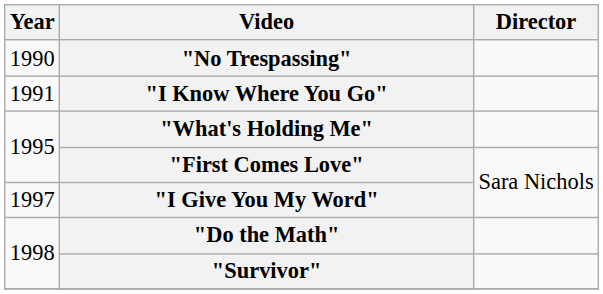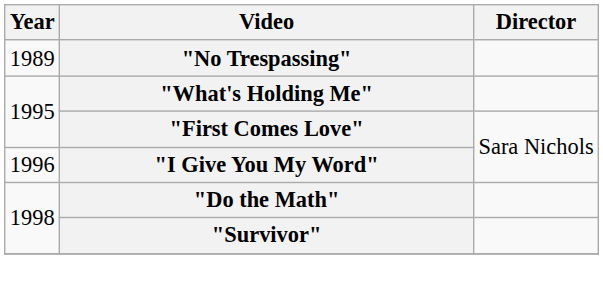 <table class="wikitable plainrowheaders">
 <tr>
 <th>Year</th>
 <th style="width:18em;">Video</th>
 <th>Director</th>
 </tr>
 <tr>
-<td>1990</td>
+<td>1989</td>
 <th scope="row">"No Trespassing"</th>
-<td></td>
-</tr>
-<tr>
-<td>1991</td>
-<th scope="row">"I Know Where You Go"</th>
 <td></td>
 </tr>
 <tr>
 <td rowspan="2">1995</td>
 <th scope="row">"What's Holding Me"</th>
 <td></td>
 </tr>
 <tr>
 <th scope="row">"First Comes Love"</th>
 <td rowspan="2">Sara Nichols</td>
 </tr>
 <tr>
-<td>1997</td>
+<td>1996</td>
 <th scope="row">"I Give You My Word"</th>
 </tr>
 <tr>
 <td rowspan="2">1998</td>
 <th scope="row">"Do the Math"</th>
 <td></td>
 </tr>
 <tr>
 <th scope="row">"Survivor"</th>
 <td></td>
 </tr>
 <tr>
 </tr>
 </table>
